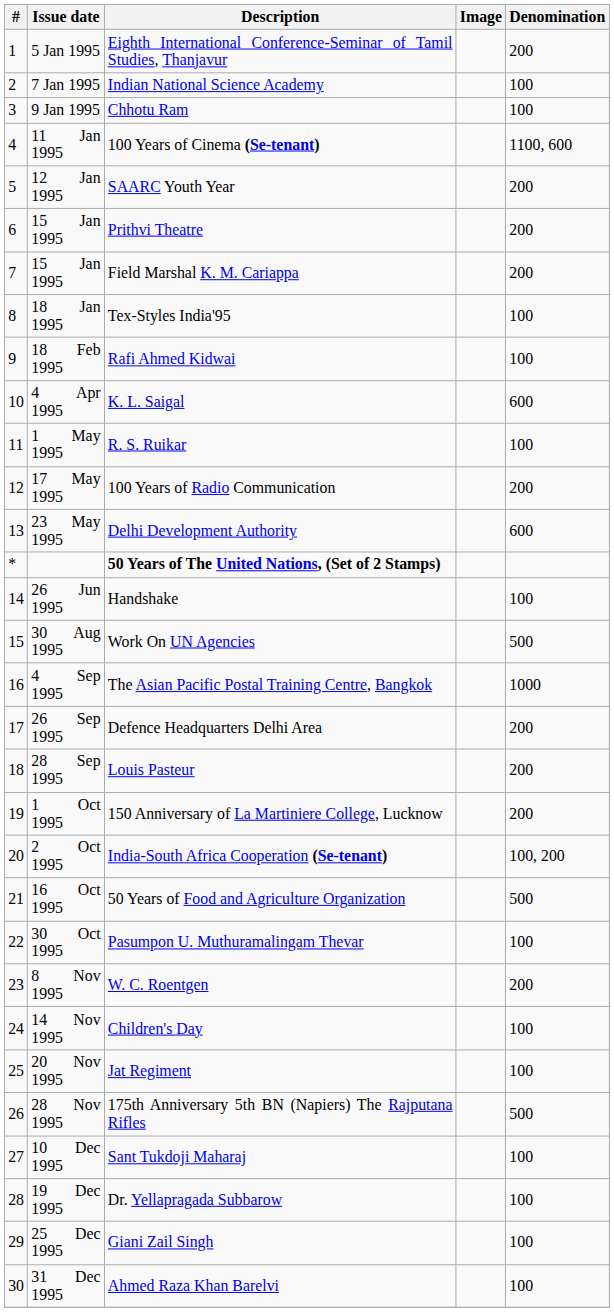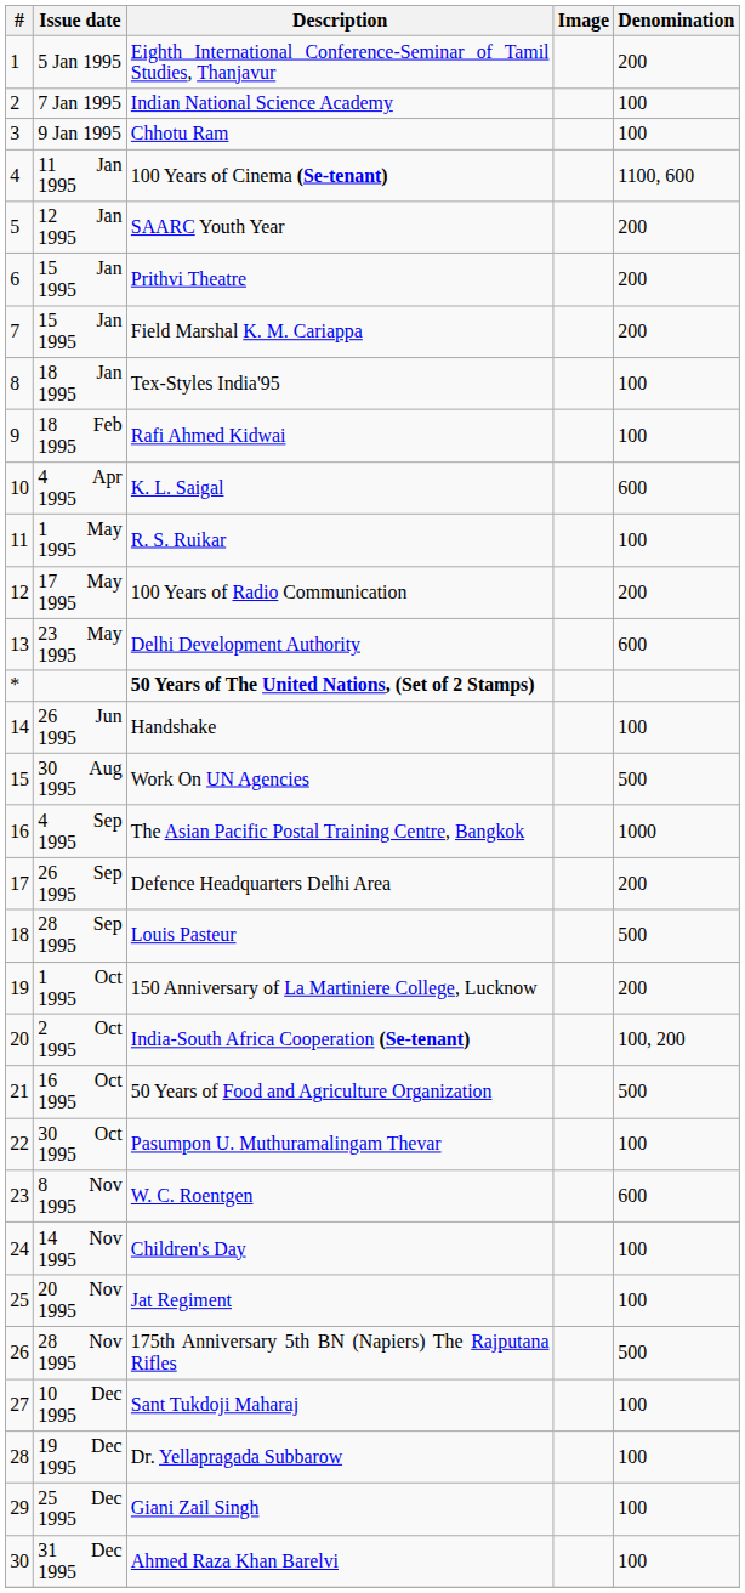 <table class="wikitable" style="text-align:justify" width="98%">
 <tr>
 <th>#</th>
 <th>Issue date</th>
 <th>Description</th>
 <th>Image</th>
 <th>Denomination</th>
 </tr>
 <tr>
 <td>1</td>
 <td>5 Jan 1995</td>
 <td><a href='#'>Eighth International Conference-Seminar of Tamil Studies</a>, <a href='#'>Thanjavur</a></td>
 <td></td>
 <td>200</td>
 </tr>
 <tr>
 <td>2</td>
 <td>7 Jan 1995</td>
 <td><a href='#'>Indian National Science Academy</a></td>
 <td></td>
 <td>100</td>
 </tr>
 <tr>
 <td>3</td>
 <td>9 Jan 1995</td>
 <td><a href='#'>Chhotu Ram</a></td>
 <td></td>
 <td>100</td>
 </tr>
 <tr>
 <td>4</td>
 <td>11 Jan 1995</td>
 <td>100 Years of Cinema <strong>(<a href='#'>Se-tenant</a>)</strong></td>
 <td></td>
 <td>1100, 600</td>
 </tr>
 <tr>
 <td>5</td>
 <td>12 Jan 1995</td>
 <td><a href='#'>SAARC</a> Youth Year</td>
 <td></td>
 <td>200</td>
 </tr>
 <tr>
 <td>6</td>
 <td>15 Jan 1995</td>
 <td><a href='#'>Prithvi Theatre</a></td>
 <td></td>
 <td>200</td>
 </tr>
 <tr>
 <td>7</td>
 <td>15 Jan 1995</td>
 <td>Field Marshal <a href='#'>K. M. Cariappa</a></td>
 <td></td>
 <td>200</td>
 </tr>
 <tr>
 <td>8</td>
 <td>18 Jan 1995</td>
 <td>Tex-Styles India'95</td>
 <td></td>
 <td>100</td>
 </tr>
 <tr>
 <td>9</td>
 <td>18 Feb 1995</td>
 <td><a href='#'>Rafi Ahmed Kidwai</a></td>
 <td></td>
 <td>100</td>
 </tr>
 <tr>
 <td>10</td>
 <td>4 Apr 1995</td>
 <td><a href='#'>K. L. Saigal</a></td>
 <td></td>
 <td>600</td>
 </tr>
 <tr>
 <td>11</td>
 <td>1 May 1995</td>
 <td><a href='#'>R. S. Ruikar</a></td>
 <td></td>
 <td>100</td>
 </tr>
 <tr>
 <td>12</td>
 <td>17 May 1995</td>
 <td>100 Years of <a href='#'>Radio</a> Communication</td>
 <td></td>
 <td>200</td>
 </tr>
 <tr>
 <td>13</td>
 <td>23 May 1995</td>
 <td><a href='#'>Delhi Development Authority</a></td>
 <td></td>
 <td>600</td>
 </tr>
 <tr>
 <td>*</td>
 <td></td>
 <td><strong>50 Years of The <a href='#'>United Nations</a>, (Set of 2 Stamps)</strong></td>
 <td></td>
 <td></td>
 </tr>
 <tr>
 <td>14</td>
 <td>26 Jun 1995</td>
 <td>Handshake</td>
 <td></td>
 <td>100</td>
 </tr>
 <tr>
 <td>15</td>
 <td>30 Aug 1995</td>
 <td>Work On <a href='#'>UN Agencies</a></td>
 <td></td>
 <td>500</td>
 </tr>
 <tr>
 <td>16</td>
 <td>4 Sep 1995</td>
 <td>The <a href='#'>Asian Pacific Postal Training Centre</a>, <a href='#'>Bangkok</a></td>
 <td></td>
 <td>1000</td>
 </tr>
 <tr>
 <td>17</td>
 <td>26 Sep 1995</td>
 <td>Defence Headquarters Delhi Area</td>
 <td></td>
 <td>200</td>
 </tr>
 <tr>
 <td>18</td>
 <td>28 Sep 1995</td>
 <td><a href='#'>Louis Pasteur</a></td>
 <td></td>
-<td>200</td>
+<td>500</td>
 </tr>
 <tr>
 <td>19</td>
 <td>1 Oct 1995</td>
 <td>150 Anniversary of <a href='#'>La Martiniere College</a>, Lucknow</td>
 <td></td>
 <td>200</td>
 </tr>
 <tr>
 <td>20</td>
 <td>2 Oct 1995</td>
 <td><a href='#'>India-South Africa Cooperation</a> <strong>(<a href='#'>Se-tenant</a>)</strong></td>
 <td></td>
 <td>100, 200</td>
 </tr>
 <tr>
 <td>21</td>
 <td>16 Oct 1995</td>
 <td>50 Years of <a href='#'>Food and Agriculture Organization</a></td>
 <td></td>
 <td>500</td>
 </tr>
 <tr>
 <td>22</td>
 <td>30 Oct 1995</td>
 <td><a href='#'>Pasumpon U. Muthuramalingam Thevar</a></td>
 <td></td>
 <td>100</td>
 </tr>
 <tr>
 <td>23</td>
 <td>8 Nov 1995</td>
 <td><a href='#'>W. C. Roentgen</a></td>
 <td></td>
-<td>200</td>
+<td>600</td>
 </tr>
 <tr>
 <td>24</td>
 <td>14 Nov 1995</td>
 <td><a href='#'>Children's Day</a></td>
 <td></td>
 <td>100</td>
 </tr>
 <tr>
 <td>25</td>
 <td>20 Nov 1995</td>
 <td><a href='#'>Jat Regiment</a></td>
 <td></td>
 <td>100</td>
 </tr>
 <tr>
 <td>26</td>
 <td>28 Nov 1995</td>
 <td>175th Anniversary 5th BN (Napiers) The <a href='#'>Rajputana Rifles</a></td>
 <td></td>
 <td>500</td>
 </tr>
 <tr>
 <td>27</td>
 <td>10 Dec 1995</td>
 <td><a href='#'>Sant Tukdoji Maharaj</a></td>
 <td></td>
 <td>100</td>
 </tr>
 <tr>
 <td>28</td>
 <td>19 Dec 1995</td>
 <td>Dr. <a href='#'>Yellapragada Subbarow</a></td>
 <td></td>
 <td>100</td>
 </tr>
 <tr>
 <td>29</td>
 <td>25 Dec 1995</td>
 <td><a href='#'>Giani Zail Singh</a></td>
 <td></td>
 <td>100</td>
 </tr>
 <tr>
 <td>30</td>
 <td>31 Dec 1995</td>
 <td><a href='#'>Ahmed Raza Khan Barelvi</a></td>
 <td></td>
 <td>100</td>
 </tr>
 <tr>
 </tr>
 </table>
